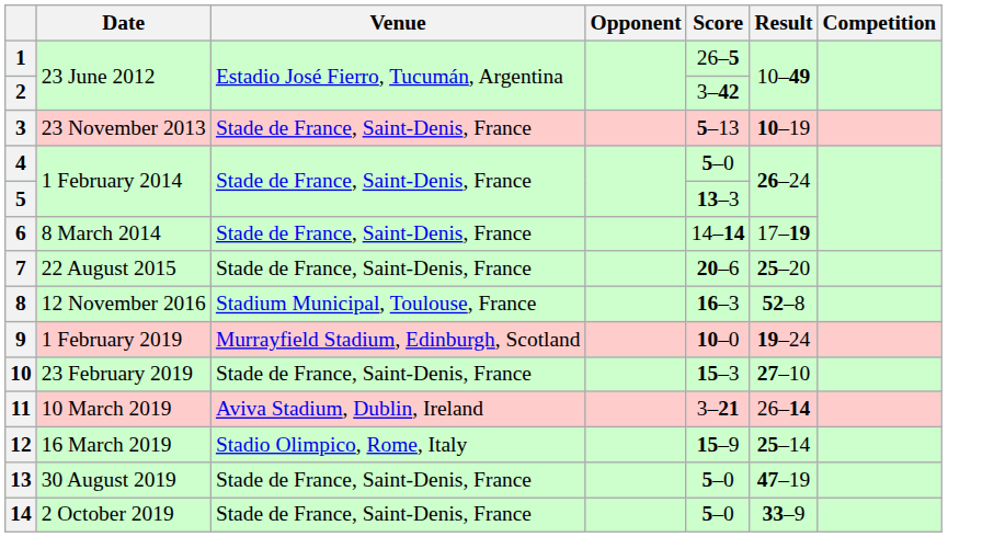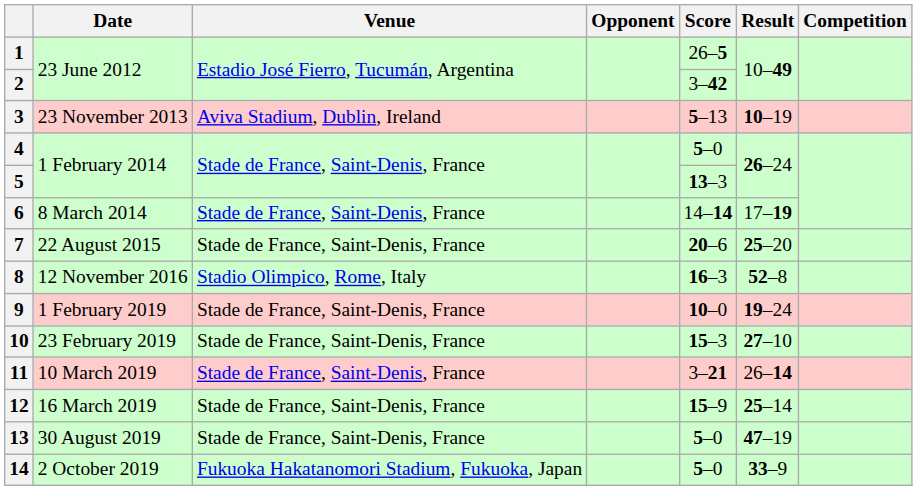 <table class="wikitable plainrowheaders" style="font-size:90%;">
 <tr>
 <th scope=col></th>
 <th scope=col data-sort-type=date>Date</th>
 <th scope=col>Venue</th>
 <th scope=col>Opponent</th>
 <th scope=col>Score</th>
 <th scope=col>Result</th>
 <th scope=col>Competition</th>
 </tr>
 <tr style="background:#cfc;">
 <th scope=row>1</th>
 <td rowspan=2>23 June 2012</td>
 <td rowspan=2><a href='#'>Estadio José Fierro</a>, <a href='#'>Tucumán</a>, Argentina</td>
 <td rowspan=2></td>
 <td align=center>26–<strong>5</strong></td>
 <td align=center rowspan=2>10–<strong>49</strong></td>
 <td rowspan=2></td>
 </tr>
 <tr style="background:#cfc;">
 <th scope=row>2</th>
 <td align=center>3–<strong>42</strong></td>
 </tr>
 <tr style="background:#fcc;">
 <th scope=row>3</th>
 <td>23 November 2013</td>
-<td><a href='#'>Stade de France</a>, <a href='#'>Saint-Denis</a>, France</td>
+<td><a href='#'>Aviva Stadium</a>, <a href='#'>Dublin</a>, Ireland</td>
 <td></td>
 <td align=center><strong>5</strong>–13</td>
 <td align=center><strong>10</strong>–19</td>
 <td></td>
 </tr>
 <tr style="background:#cfc;">
 <th scope=row>4</th>
 <td rowspan=2>1 February 2014</td>
 <td rowspan=2><a href='#'>Stade de France</a>, <a href='#'>Saint-Denis</a>, France</td>
 <td rowspan=2></td>
 <td align=center><strong>5</strong>–0</td>
 <td align=center rowspan=2><strong>26</strong>–24</td>
 <td rowspan=3></td>
 </tr>
 <tr style="background:#cfc;">
 <th scope=row>5</th>
 <td align=center><strong>13</strong>–3</td>
 </tr>
 <tr style="background:#cfc;">
 <th scope=row>6</th>
 <td>8 March 2014</td>
 <td><a href='#'>Stade de France</a>, <a href='#'>Saint-Denis</a>, France</td>
 <td></td>
 <td align=center>14–<strong>14</strong></td>
 <td align=center>17–<strong>19</strong></td>
 </tr>
 <tr style="background:#cfc;">
 <th scope=row>7</th>
 <td>22 August 2015</td>
 <td>Stade de France, Saint-Denis, France</td>
 <td></td>
 <td align=center><strong>20</strong>–6</td>
 <td align=center><strong>25</strong>–20</td>
 <td></td>
 </tr>
 <tr style="background:#cfc;">
 <th scope=row>8</th>
 <td>12 November 2016</td>
-<td><a href='#'>Stadium Municipal</a>, <a href='#'>Toulouse</a>, France</td>
+<td><a href='#'>Stadio Olimpico</a>, <a href='#'>Rome</a>, Italy</td>
 <td></td>
 <td align=center><strong>16</strong>–3</td>
 <td align=center><strong>52</strong>–8</td>
 <td></td>
 </tr>
 <tr style="background:#fcc;">
 <th scope=row>9</th>
 <td>1 February 2019</td>
-<td><a href='#'>Murrayfield Stadium</a>, <a href='#'>Edinburgh</a>, Scotland</td>
+<td>Stade de France, Saint-Denis, France</td>
 <td></td>
 <td align=center><strong>10</strong>–0</td>
 <td align=center><strong>19</strong>–24</td>
 <td></td>
 </tr>
 <tr style="background:#cfc;">
 <th scope=row>10</th>
 <td>23 February 2019</td>
 <td>Stade de France, Saint-Denis, France</td>
 <td></td>
 <td align=center><strong>15</strong>–3</td>
 <td align=center><strong>27</strong>–10</td>
 <td></td>
 </tr>
 <tr style="background:#fcc;">
 <th scope=row>11</th>
 <td>10 March 2019</td>
-<td><a href='#'>Aviva Stadium</a>, <a href='#'>Dublin</a>, Ireland</td>
+<td><a href='#'>Stade de France</a>, <a href='#'>Saint-Denis</a>, France</td>
 <td></td>
 <td align=center>3–<strong>21</strong></td>
 <td align=center>26–<strong>14</strong></td>
 <td></td>
 </tr>
 <tr style="background:#cfc;">
 <th scope=row>12</th>
 <td>16 March 2019</td>
-<td><a href='#'>Stadio Olimpico</a>, <a href='#'>Rome</a>, Italy</td>
+<td>Stade de France, Saint-Denis, France</td>
 <td></td>
 <td align=center><strong>15</strong>–9</td>
 <td align=center><strong>25</strong>–14</td>
 <td></td>
 </tr>
 <tr style="background:#cfc;">
 <th scope=row>13</th>
 <td>30 August 2019</td>
 <td>Stade de France, Saint-Denis, France</td>
 <td></td>
 <td align=center><strong>5</strong>–0</td>
 <td align=center><strong>47</strong>–19</td>
 <td></td>
 </tr>
 <tr style="background:#cfc;">
 <th scope=row>14</th>
 <td>2 October 2019</td>
-<td>Stade de France, Saint-Denis, France</td>
+<td><a href='#'>Fukuoka Hakatanomori Stadium</a>, <a href='#'>Fukuoka</a>, Japan</td>
 <td></td>
 <td align=center><strong>5</strong>–0</td>
 <td align=center><strong>33</strong>–9</td>
 <td></td>
 </tr>
 </table>
